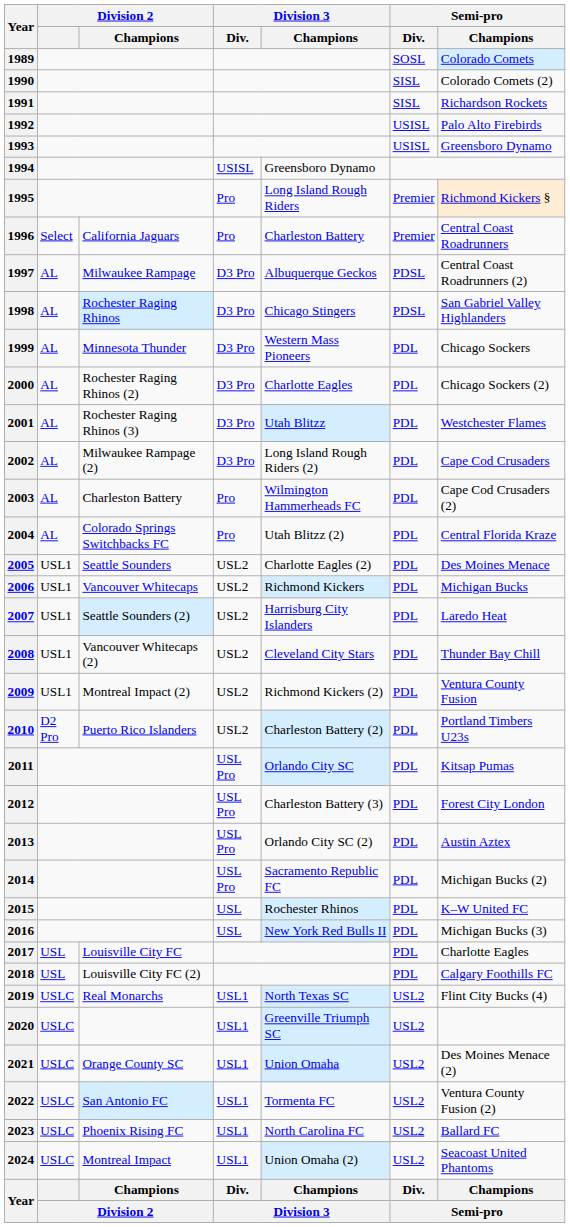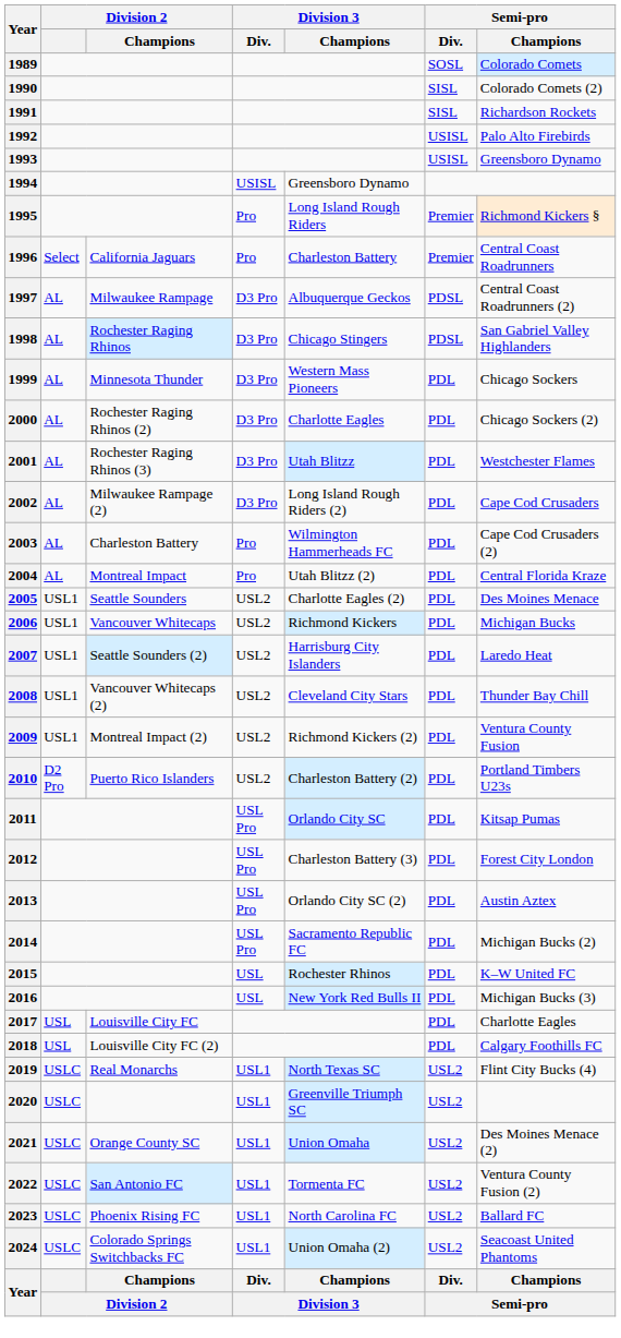 <table class="wikitable mw-datatable" style="font-size:90%">
 <tr>
 <th rowspan="2">Year</th>
 <th colspan="2"><a href='#'>Division 2</a></th>
 <th colspan="2"><a href='#'>Division 3</a></th>
 <th colspan="2">Semi-pro</th>
 </tr>
 <tr>
 <th></th>
 <th>Champions</th>
 <th>Div.</th>
 <th>Champions</th>
 <th>Div.</th>
 <th>Champions</th>
 </tr>
 <tr>
 <th>1989</th>
 <td colspan="2"></td>
 <td colspan="2"></td>
 <td><a href='#'>SOSL</a></td>
 <td style="background:#d4eeff"><a href='#'>Colorado Comets</a> </td>
 </tr>
 <tr>
 <th>1990</th>
 <td colspan="2"></td>
 <td colspan="2"></td>
 <td><a href='#'>SISL</a></td>
 <td>Colorado Comets (2)</td>
 </tr>
 <tr>
 <th>1991</th>
 <td colspan="2"></td>
 <td colspan="2"></td>
 <td><a href='#'>SISL</a></td>
 <td><a href='#'>Richardson Rockets</a></td>
 </tr>
 <tr>
 <th>1992</th>
 <td colspan="2"></td>
 <td colspan="2"></td>
 <td><a href='#'>USISL</a></td>
 <td><a href='#'>Palo Alto Firebirds</a></td>
 </tr>
 <tr>
 <th>1993</th>
 <td colspan="2"></td>
 <td colspan="2"></td>
 <td><a href='#'>USISL</a></td>
 <td><a href='#'>Greensboro Dynamo</a></td>
 </tr>
 <tr>
 <th>1994</th>
 <td colspan="2"></td>
 <td><a href='#'>USISL</a></td>
 <td>Greensboro Dynamo</td>
 <td colspan="2"></td>
 </tr>
 <tr>
 <th>1995</th>
 <td colspan="2"></td>
 <td><a href='#'>Pro</a></td>
 <td><a href='#'>Long Island Rough Riders</a></td>
 <td><a href='#'>Premier</a></td>
 <td style="background:#ffecd4"><a href='#'>Richmond Kickers</a> §</td>
 </tr>
 <tr>
 <th>1996</th>
 <td><a href='#'>Select</a></td>
 <td><a href='#'>California Jaguars</a></td>
 <td><a href='#'>Pro</a></td>
 <td><a href='#'>Charleston Battery</a></td>
 <td><a href='#'>Premier</a></td>
 <td><a href='#'>Central Coast Roadrunners</a></td>
 </tr>
 <tr>
 <th>1997</th>
 <td><a href='#'>AL</a></td>
 <td><a href='#'>Milwaukee Rampage</a></td>
 <td><a href='#'>D3 Pro</a></td>
 <td><a href='#'>Albuquerque Geckos</a></td>
 <td><a href='#'>PDSL</a></td>
 <td>Central Coast Roadrunners (2)</td>
 </tr>
 <tr>
 <th>1998</th>
 <td><a href='#'>AL</a></td>
 <td style="background:#d4eeff"><a href='#'>Rochester Raging Rhinos</a> </td>
 <td><a href='#'>D3 Pro</a></td>
 <td><a href='#'>Chicago Stingers</a></td>
 <td><a href='#'>PDSL</a></td>
 <td><a href='#'>San Gabriel Valley Highlanders</a></td>
 </tr>
 <tr>
 <th>1999</th>
 <td><a href='#'>AL</a></td>
 <td><a href='#'>Minnesota Thunder</a></td>
 <td><a href='#'>D3 Pro</a></td>
 <td><a href='#'>Western Mass Pioneers</a></td>
 <td><a href='#'>PDL</a></td>
 <td>Chicago Sockers</td>
 </tr>
 <tr>
 <th>2000</th>
 <td><a href='#'>AL</a></td>
 <td>Rochester Raging Rhinos (2)</td>
 <td><a href='#'>D3 Pro</a></td>
 <td><a href='#'>Charlotte Eagles</a></td>
 <td><a href='#'>PDL</a></td>
 <td>Chicago Sockers (2)</td>
 </tr>
 <tr>
 <th>2001</th>
 <td><a href='#'>AL</a></td>
 <td>Rochester Raging Rhinos (3)</td>
 <td><a href='#'>D3 Pro</a></td>
 <td style="background:#d4eeff"><a href='#'>Utah Blitzz</a> </td>
 <td><a href='#'>PDL</a></td>
 <td><a href='#'>Westchester Flames</a></td>
 </tr>
 <tr>
 <th>2002</th>
 <td><a href='#'>AL</a></td>
 <td>Milwaukee Rampage (2)</td>
 <td><a href='#'>D3 Pro</a></td>
 <td>Long Island Rough Riders (2)</td>
 <td><a href='#'>PDL</a></td>
 <td><a href='#'>Cape Cod Crusaders</a></td>
 </tr>
 <tr>
 <th>2003</th>
 <td><a href='#'>AL</a></td>
 <td>Charleston Battery</td>
 <td><a href='#'>Pro</a></td>
 <td><a href='#'>Wilmington Hammerheads FC</a></td>
 <td><a href='#'>PDL</a></td>
 <td>Cape Cod Crusaders (2)</td>
 </tr>
 <tr>
 <th>2004</th>
 <td><a href='#'>AL</a></td>
-<td><a href='#'>Colorado Springs Switchbacks FC</a></td>
+<td><a href='#'>Montreal Impact</a></td>
 <td><a href='#'>Pro</a></td>
 <td>Utah Blitzz (2)</td>
 <td><a href='#'>PDL</a></td>
 <td><a href='#'>Central Florida Kraze</a></td>
 </tr>
 <tr>
 <th><a href='#'>2005</a></th>
 <td>USL1</td>
 <td><a href='#'>Seattle Sounders</a></td>
 <td>USL2</td>
 <td>Charlotte Eagles (2)</td>
 <td><a href='#'>PDL</a></td>
 <td><a href='#'>Des Moines Menace</a></td>
 </tr>
 <tr>
 <th><a href='#'>2006</a></th>
 <td>USL1</td>
 <td><a href='#'>Vancouver Whitecaps</a></td>
 <td>USL2</td>
 <td style="background:#d4eeff">Richmond Kickers </td>
 <td><a href='#'>PDL</a></td>
 <td><a href='#'>Michigan Bucks</a></td>
 </tr>
 <tr>
 <th><a href='#'>2007</a></th>
 <td>USL1</td>
 <td style="background:#d4eeff">Seattle Sounders (2) </td>
 <td>USL2</td>
 <td><a href='#'>Harrisburg City Islanders</a></td>
 <td><a href='#'>PDL</a></td>
 <td><a href='#'>Laredo Heat</a></td>
 </tr>
 <tr>
 <th><a href='#'>2008</a></th>
 <td>USL1</td>
 <td>Vancouver Whitecaps (2)</td>
 <td>USL2</td>
 <td><a href='#'>Cleveland City Stars</a></td>
 <td><a href='#'>PDL</a></td>
 <td><a href='#'>Thunder Bay Chill</a></td>
 </tr>
 <tr>
 <th><a href='#'>2009</a></th>
 <td>USL1</td>
 <td>Montreal Impact (2)</td>
 <td>USL2</td>
 <td>Richmond Kickers (2)</td>
 <td><a href='#'>PDL</a></td>
 <td><a href='#'>Ventura County Fusion</a></td>
 </tr>
 <tr>
 <th><a href='#'>2010</a></th>
 <td><a href='#'>D2 Pro</a></td>
 <td><a href='#'>Puerto Rico Islanders</a></td>
 <td>USL2</td>
 <td style="background:#d4eeff">Charleston Battery (2) </td>
 <td><a href='#'>PDL</a></td>
 <td><a href='#'>Portland Timbers U23s</a></td>
 </tr>
 <tr>
 <th>2011</th>
 <td colspan="2"></td>
 <td><a href='#'>USL Pro</a></td>
 <td style="background:#d4eeff"><a href='#'>Orlando City SC</a> </td>
 <td><a href='#'>PDL</a></td>
 <td><a href='#'>Kitsap Pumas</a></td>
 </tr>
 <tr>
 <th>2012</th>
 <td colspan="2"></td>
 <td><a href='#'>USL Pro</a></td>
 <td>Charleston Battery (3)</td>
 <td><a href='#'>PDL</a></td>
 <td><a href='#'>Forest City London</a></td>
 </tr>
 <tr>
 <th>2013</th>
 <td colspan="2"></td>
 <td><a href='#'>USL Pro</a></td>
 <td>Orlando City SC (2)</td>
 <td><a href='#'>PDL</a></td>
 <td><a href='#'>Austin Aztex</a></td>
 </tr>
 <tr>
 <th>2014</th>
 <td colspan="2"></td>
 <td><a href='#'>USL Pro</a></td>
 <td><a href='#'>Sacramento Republic FC</a></td>
 <td><a href='#'>PDL</a></td>
 <td>Michigan Bucks (2)</td>
 </tr>
 <tr>
 <th>2015</th>
 <td colspan="2"></td>
 <td><a href='#'>USL</a></td>
 <td style="background:#d4eeff">Rochester Rhinos </td>
 <td><a href='#'>PDL</a></td>
 <td><a href='#'>K–W United FC</a></td>
 </tr>
 <tr>
 <th>2016</th>
 <td colspan="2"></td>
 <td><a href='#'>USL</a></td>
 <td style="background:#d4eeff"><a href='#'>New York Red Bulls II</a> </td>
 <td><a href='#'>PDL</a></td>
 <td>Michigan Bucks (3)</td>
 </tr>
 <tr>
 <th>2017</th>
 <td><a href='#'>USL</a></td>
 <td><a href='#'>Louisville City FC</a></td>
 <td colspan="2"></td>
 <td><a href='#'>PDL</a></td>
 <td>Charlotte Eagles</td>
 </tr>
 <tr>
 <th>2018</th>
 <td><a href='#'>USL</a></td>
 <td>Louisville City FC (2)</td>
 <td colspan="2"></td>
 <td><a href='#'>PDL</a></td>
 <td><a href='#'>Calgary Foothills FC</a></td>
 </tr>
 <tr>
 <th>2019</th>
 <td><a href='#'>USLC</a></td>
 <td><a href='#'>Real Monarchs</a></td>
 <td><a href='#'>USL1</a></td>
 <td style="background:#d4eeff"><a href='#'>North Texas SC</a> </td>
 <td><a href='#'>USL2</a></td>
 <td>Flint City Bucks (4)</td>
 </tr>
 <tr>
 <th>2020</th>
 <td><a href='#'>USLC</a></td>
 <td></td>
 <td><a href='#'>USL1</a></td>
 <td style="background:#d4eeff"><a href='#'>Greenville Triumph SC</a> </td>
 <td><a href='#'>USL2</a></td>
 <td></td>
 </tr>
 <tr>
 <th>2021</th>
 <td><a href='#'>USLC</a></td>
 <td><a href='#'>Orange County SC</a></td>
 <td><a href='#'>USL1</a></td>
 <td style="background:#d4eeff"><a href='#'>Union Omaha</a> </td>
 <td><a href='#'>USL2</a></td>
 <td>Des Moines Menace (2)</td>
 </tr>
 <tr>
 <th>2022</th>
 <td><a href='#'>USLC</a></td>
 <td style="background:#d4eeff"><a href='#'>San Antonio FC</a> </td>
 <td><a href='#'>USL1</a></td>
 <td><a href='#'>Tormenta FC</a></td>
 <td><a href='#'>USL2</a></td>
 <td>Ventura County Fusion (2)</td>
 </tr>
 <tr>
 <th>2023</th>
 <td><a href='#'>USLC</a></td>
 <td><a href='#'>Phoenix Rising FC</a></td>
 <td><a href='#'>USL1</a></td>
 <td><a href='#'>North Carolina FC</a></td>
 <td><a href='#'>USL2</a></td>
 <td><a href='#'>Ballard FC</a></td>
 </tr>
 <tr>
 <th>2024</th>
 <td><a href='#'>USLC</a></td>
-<td><a href='#'>Montreal Impact</a></td>
+<td><a href='#'>Colorado Springs Switchbacks FC</a></td>
 <td><a href='#'>USL1</a></td>
 <td style="background:#d4eeff">Union Omaha (2) </td>
 <td><a href='#'>USL2</a></td>
 <td><a href='#'>Seacoast United Phantoms</a></td>
 </tr>
 <tr>
 <th rowspan="2">Year</th>
 <th></th>
 <th>Champions</th>
 <th>Div.</th>
 <th>Champions</th>
 <th>Div.</th>
 <th>Champions</th>
 </tr>
 <tr>
 <th colspan="2"><a href='#'>Division 2</a></th>
 <th colspan="2"><a href='#'>Division 3</a></th>
 <th colspan="2">Semi-pro</th>
 </tr>
 </table>
